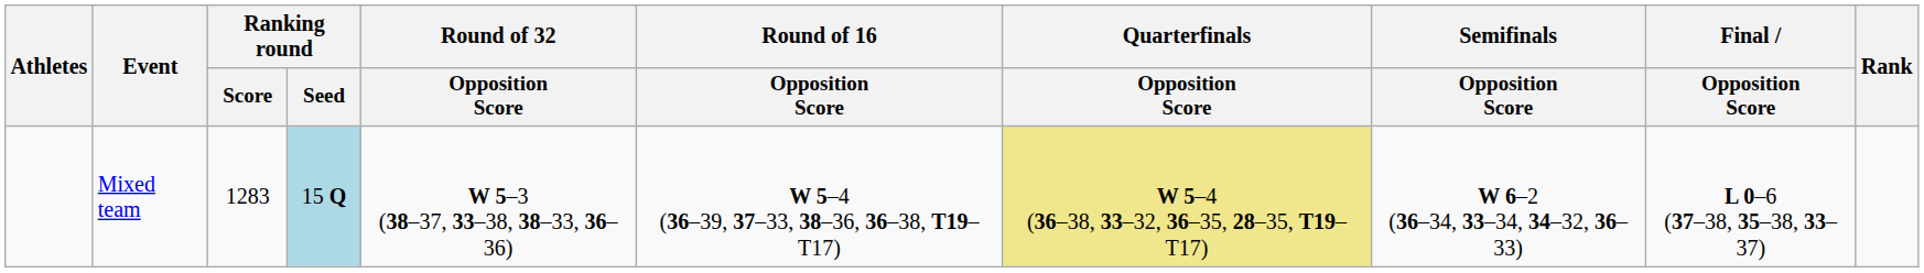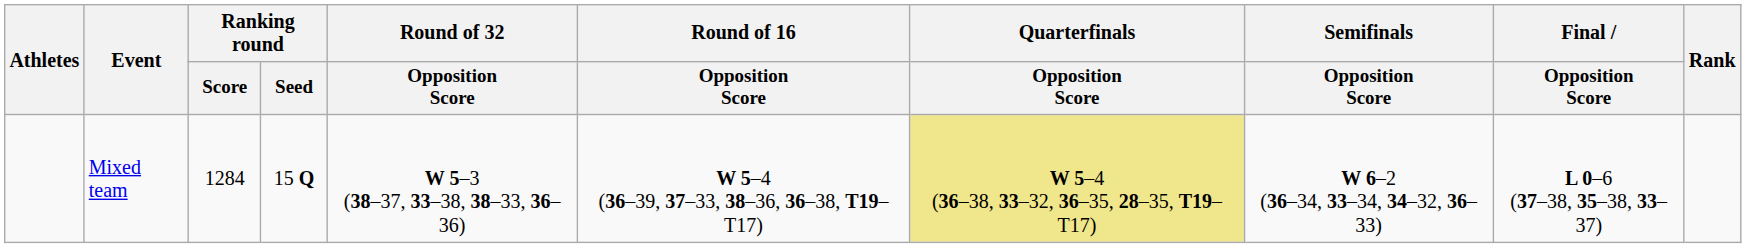 <table class="wikitable" style="font-size:90%;">
 <tr>
 <th rowspan="2">Athletes</th>
 <th rowspan="2">Event</th>
 <th colspan="2">Ranking round</th>
 <th>Round of 32</th>
 <th>Round of 16</th>
 <th>Quarterfinals</th>
 <th>Semifinals</th>
 <th>Final / </th>
 <th rowspan=2>Rank</th>
 </tr>
 <tr style="font-size:95%">
 <th>Score</th>
 <th>Seed</th>
 <th>Opposition<br>Score</th>
 <th>Opposition<br>Score</th>
 <th>Opposition<br>Score</th>
 <th>Opposition<br>Score</th>
 <th>Opposition<br>Score</th>
 </tr>
 <tr align=center>
 <td align=left><br></td>
 <td align=left><a href='#'>Mixed team</a></td>
-<td>1283</td>
-<td style="background: lightblue;">15 <strong>Q</strong></td>
+<td>1284</td>
+<td>15 <strong>Q</strong></td>
 <td><br><br><strong>W 5</strong>–3<br>(<strong>38</strong>–37, <strong>33</strong>–38, <strong>38</strong>–33, <strong>36</strong>–36)</td>
 <td><br><br><strong>W 5</strong>–4<br>(<strong>36</strong>–39, <strong>37</strong>–33, <strong>38</strong>–36, <strong>36</strong>–38, <strong>T19</strong>–T17)</td>
 <td style="background: khaki;"><br><br><strong>W 5</strong>–4<br>(<strong>36</strong>–38, <strong>33</strong>–32, <strong>36</strong>–35, <strong>28</strong>–35, <strong>T19</strong>–T17)</td>
 <td><br><br><strong>W 6</strong>–2<br>(<strong>36</strong>–34, <strong>33</strong>–34, <strong>34</strong>–32, <strong>36</strong>–33)</td>
 <td><br><br><strong>L 0</strong>–6<br>(<strong>37</strong>–38, <strong>35</strong>–38, <strong>33</strong>–37)</td>
 <td></td>
 </tr>
 </table>
